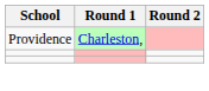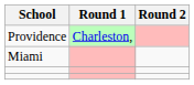 <table class="wikitable">
 <tr>
 <th>School</th>
 <th>Round 1</th>
 <th>Round 2</th>
 </tr>
 <tr>
 <td>Providence</td>
 <td style="background:#bfb;"><a href='#'>Charleston</a>, </td>
 <td style="background:#fbb;"></td>
 </tr>
 <tr>
+<td>Miami</td>
+<td style="background:#fbb;"></td>
+<td></td>
+</tr>
+<tr>
 <td></td>
 <td style="background:#fbb;"></td>
 <td></td>
 </tr>
 <tr>
 <td></td>
 <td style="background:#fbb;"></td>
 <td></td>
 </tr>
 </table>
